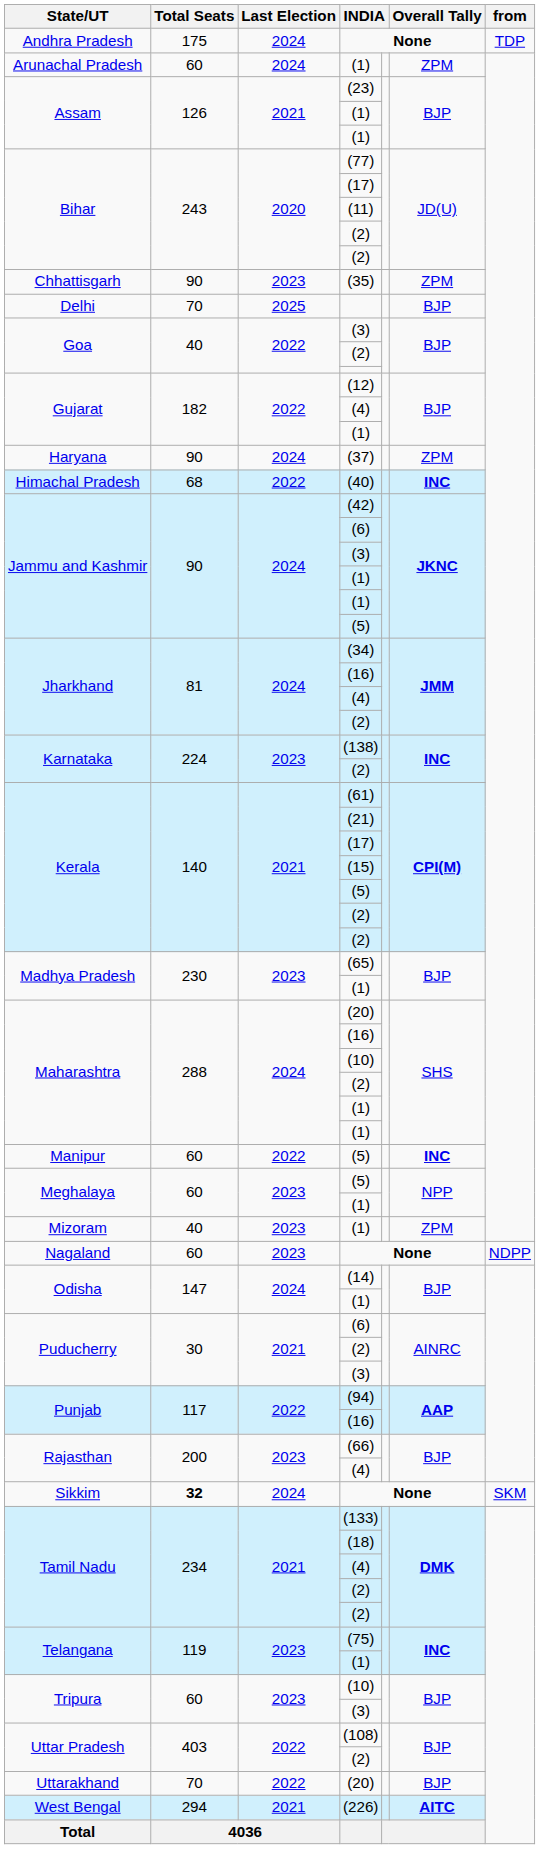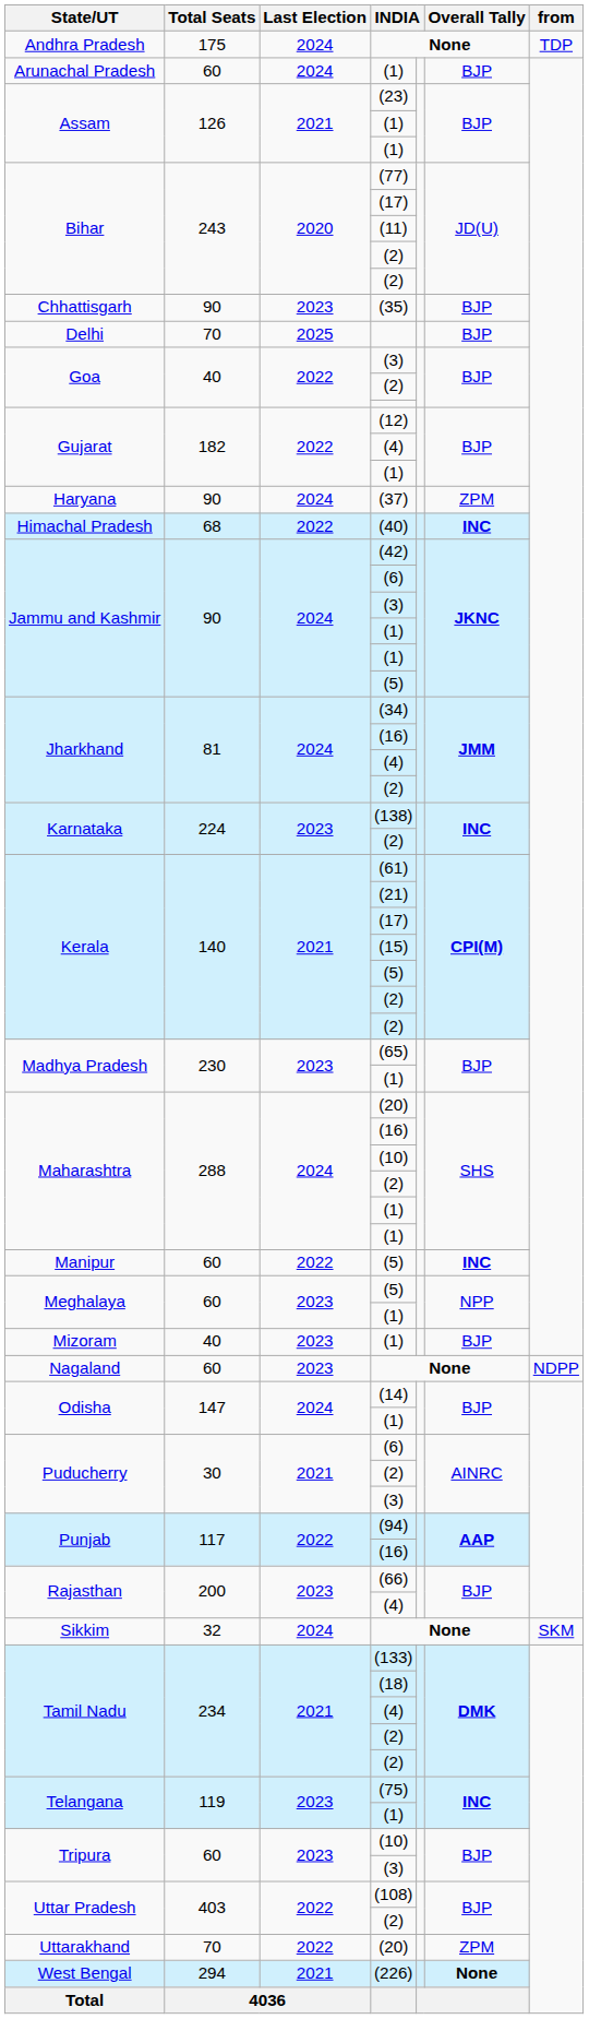 <table class="wikitable sortable" style="text-align:center">
 <tr>
 <th>State/UT</th>
 <th>Total Seats</th>
 <th>Last Election</th>
 <th Colspan=2>INDIA</th>
 <th>Overall Tally</th>
 <th> from</th>
 </tr>
 <tr>
 <td><a href='#'>Andhra Pradesh</a></td>
 <td>175</td>
 <td><a href='#'>2024</a></td>
 <td colspan="3"><strong>None</strong></td>
 <td><a href='#'>TDP</a></td>
 </tr>
 <tr>
 <td Rowspan=1><a href='#'>Arunachal Pradesh</a></td>
 <td Rowspan=1>60</td>
 <td Rowspan=1><a href='#'>2024</a></td>
 <td> (1)</td>
 <td Rowspan=1></td>
-<td><a href='#'>ZPM</a></td>
+<td Rowspan=1><a href='#'>BJP</a></td>
 </tr>
 <tr>
 <td Rowspan=3><a href='#'>Assam</a></td>
 <td Rowspan=3>126</td>
 <td Rowspan=3><a href='#'>2021</a></td>
 <td> (23)</td>
 <td rowspan=3></td>
 <td Rowspan=3><a href='#'>BJP</a></td>
 </tr>
 <tr>
 <td> (1)</td>
 </tr>
 <tr>
 <td> (1)</td>
 </tr>
 <tr>
 <td Rowspan=5><a href='#'>Bihar</a></td>
 <td Rowspan=5>243</td>
 <td Rowspan=5><a href='#'>2020</a></td>
 <td> (77)</td>
 <td Rowspan=5></td>
 <td Rowspan=5><a href='#'>JD(U)</a></td>
 </tr>
 <tr>
 <td> (17)</td>
 </tr>
 <tr>
 <td> (11)</td>
 </tr>
 <tr>
 <td> (2)</td>
 </tr>
 <tr>
 <td> (2)</td>
 </tr>
 <tr>
 <td><a href='#'>Chhattisgarh</a></td>
 <td>90</td>
 <td><a href='#'>2023</a></td>
 <td> (35)</td>
 <td></td>
-<td><a href='#'>ZPM</a></td>
+<td><a href='#'>BJP</a></td>
 </tr>
 <tr>
 <td><a href='#'>Delhi</a></td>
 <td>70</td>
 <td><a href='#'>2025</a></td>
 <td></td>
 <td></td>
 <td><a href='#'>BJP</a></td>
 </tr>
 <tr>
 <td rowspan=3><a href='#'>Goa</a></td>
 <td rowspan=3>40</td>
 <td rowspan=3><a href='#'>2022</a></td>
 <td> (3)</td>
 <td rowspan=3></td>
 <td rowspan=3><a href='#'>BJP</a></td>
 </tr>
 <tr>
 <td> (2)</td>
 </tr>
 <tr>
 <td></td>
 </tr>
 <tr>
 <td rowspan=3><a href='#'>Gujarat</a></td>
 <td rowspan=3>182</td>
 <td rowspan=3><a href='#'>2022</a></td>
 <td> (12)</td>
 <td rowspan=3></td>
 <td rowspan=3><a href='#'>BJP</a></td>
 </tr>
 <tr>
 <td> (4)</td>
 </tr>
 <tr>
 <td> (1)</td>
 </tr>
 <tr>
 <td><a href='#'>Haryana</a></td>
 <td>90</td>
 <td><a href='#'>2024</a></td>
 <td> (37)</td>
 <td></td>
 <td><a href='#'>ZPM</a></td>
 </tr>
 <tr scope="row"  style="text-align:center; background:#d0f0fd;">
 <td><a href='#'>Himachal Pradesh</a></td>
 <td>68</td>
 <td><a href='#'>2022</a></td>
 <td> (40)</td>
 <td></td>
 <td><strong><a href='#'>INC</a></strong></td>
 </tr>
 <tr scope="row"  style="text-align:center; background:#d0f0fd;">
 <td rowspan="6"><a href='#'>Jammu and Kashmir</a></td>
 <td rowspan="6">90</td>
 <td rowspan="6"><a href='#'>2024</a></td>
 <td> (42)</td>
 <td rowspan="6"></td>
 <td rowspan="6"><a href='#'><strong>JKNC</strong></a></td>
 </tr>
 <tr scope="row"  style="text-align:center; background:#d0f0fd;">
 <td> (6)</td>
 </tr>
 <tr scope="row"  style="text-align:center; background:#d0f0fd;">
 <td> (3)</td>
 </tr>
 <tr scope="row"  style="text-align:center; background:#d0f0fd;">
 <td> (1)</td>
 </tr>
 <tr scope="row"  style="text-align:center; background:#d0f0fd;">
 <td> (1)</td>
 </tr>
 <tr scope="row"  style="text-align:center; background:#d0f0fd;">
 <td> (5)</td>
 </tr>
 <tr scope="row"  style="text-align:center; background:#d0f0fd;">
 <td Rowspan=4><a href='#'>Jharkhand</a></td>
 <td Rowspan=4>81</td>
 <td Rowspan=4><a href='#'>2024</a></td>
 <td> (34)</td>
 <td Rowspan=4></td>
 <td Rowspan=4><strong><a href='#'>JMM</a></strong></td>
 </tr>
 <tr scope="row"  style="text-align:center; background:#d0f0fd;">
 <td> (16)</td>
 </tr>
 <tr scope="row"  style="text-align:center; background:#d0f0fd;">
 <td> (4)</td>
 </tr>
 <tr scope="row"  style="text-align:center; background:#d0f0fd;">
 <td> (2)</td>
 </tr>
 <tr scope="row"  style="text-align:center; background:#d0f0fd;">
 <td Rowspan=2><a href='#'>Karnataka</a></td>
 <td Rowspan=2>224</td>
 <td Rowspan=2><a href='#'>2023</a></td>
 <td> (138)</td>
 <td Rowspan=2></td>
 <td Rowspan=2><strong><a href='#'>INC</a></strong></td>
 </tr>
 <tr scope="row"  style="text-align:center; background:#d0f0fd;">
 <td> (2)</td>
 </tr>
 <tr scope="row"  style="text-align:center; background:#d0f0fd;">
 <td Rowspan=7><a href='#'>Kerala</a></td>
 <td Rowspan=7>140</td>
 <td Rowspan=7><a href='#'>2021</a></td>
 <td> (61)</td>
 <td Rowspan=7></td>
 <td Rowspan=7><strong><a href='#'>CPI(M)</a></strong></td>
 </tr>
 <tr scope="row"  style="text-align:center; background:#d0f0fd;">
 <td> (21)</td>
 </tr>
 <tr scope="row"  style="text-align:center; background:#d0f0fd;">
 <td> (17)</td>
 </tr>
 <tr scope="row"  style="text-align:center; background:#d0f0fd;">
 <td> (15)</td>
 </tr>
 <tr scope="row"  style="text-align:center; background:#d0f0fd;">
 <td> (5)</td>
 </tr>
 <tr scope="row"  style="text-align:center; background:#d0f0fd;">
 <td> (2)</td>
 </tr>
 <tr scope="row"  style="text-align:center; background:#d0f0fd;">
 <td> (2)</td>
 </tr>
 <tr>
 <td rowspan=2><a href='#'>Madhya Pradesh</a></td>
 <td rowspan=2>230</td>
 <td rowspan=2><a href='#'>2023</a></td>
 <td> (65)</td>
 <td rowspan=2></td>
 <td rowspan=2><a href='#'>BJP</a></td>
 </tr>
 <tr>
 <td> (1)</td>
 </tr>
 <tr>
 <td rowspan="6"><a href='#'>Maharashtra</a></td>
 <td rowspan="6">288</td>
 <td rowspan="6"><a href='#'>2024</a></td>
 <td> (20)</td>
 <td rowspan="6"></td>
 <td rowspan="6"><a href='#'>SHS</a></td>
 </tr>
 <tr>
 <td> (16)</td>
 </tr>
 <tr>
 <td> (10)</td>
 </tr>
 <tr>
 <td> (2)</td>
 </tr>
 <tr>
 <td> (1)</td>
 </tr>
 <tr>
 <td> (1)</td>
 </tr>
 <tr>
 <td><a href='#'>Manipur</a></td>
 <td>60</td>
 <td><a href='#'>2022</a></td>
 <td> (5)</td>
 <td></td>
 <td><strong><a href='#'>INC</a></strong></td>
 </tr>
 <tr>
 <td rowspan="2"><a href='#'>Meghalaya</a></td>
 <td rowspan="2">60</td>
 <td rowspan="2"><a href='#'>2023</a></td>
 <td> (5)</td>
 <td rowspan="2"></td>
 <td rowspan="2"><a href='#'>NPP</a></td>
 </tr>
 <tr>
 <td> (1)</td>
 </tr>
 <tr>
 <td><a href='#'>Mizoram</a></td>
 <td>40</td>
 <td><a href='#'>2023</a></td>
 <td> (1)</td>
 <td></td>
-<td><a href='#'>ZPM</a></td>
+<td><a href='#'>BJP</a></td>
 </tr>
 <tr>
 <td><a href='#'>Nagaland</a></td>
 <td>60</td>
 <td><a href='#'>2023</a></td>
 <td colspan="3"><strong>None</strong></td>
 <td><a href='#'>NDPP</a></td>
 </tr>
 <tr>
 <td rowspan="2"><a href='#'>Odisha</a></td>
 <td rowspan="2">147</td>
 <td rowspan="2"><a href='#'>2024</a></td>
 <td> (14)</td>
 <td rowspan="2"></td>
 <td rowspan="2"><a href='#'>BJP</a></td>
 </tr>
 <tr>
 <td> (1)</td>
 </tr>
 <tr>
 <td Rowspan=3><a href='#'>Puducherry</a></td>
 <td Rowspan=3>30</td>
 <td Rowspan=3><a href='#'>2021</a></td>
 <td> (6)</td>
 <td Rowspan=3></td>
 <td Rowspan=3><a href='#'>AINRC</a></td>
 </tr>
 <tr>
 <td> (2)</td>
 </tr>
 <tr>
 <td> (3)</td>
 </tr>
 <tr scope="row"  style="text-align:center; background:#d0f0fd;">
 <td rowspan="2"><a href='#'>Punjab</a></td>
 <td rowspan="2">117</td>
 <td rowspan="2"><a href='#'>2022</a></td>
 <td> (94)</td>
 <td rowspan="2"></td>
 <td rowspan="2"><strong><a href='#'>AAP</a></strong></td>
 </tr>
 <tr scope="row"  style="text-align:center; background:#d0f0fd;">
 <td> (16)</td>
 </tr>
 <tr>
 <td Rowspan=2><a href='#'>Rajasthan</a></td>
 <td Rowspan=2>200</td>
 <td Rowspan=2><a href='#'>2023</a></td>
 <td> (66)</td>
 <td Rowspan=2></td>
 <td Rowspan=2><a href='#'>BJP</a></td>
 </tr>
 <tr>
 <td> (4)</td>
 </tr>
 <tr>
 <td><a href='#'>Sikkim</a></td>
-<td><strong>32</strong></td>
+<td>32</td>
 <td><a href='#'>2024</a></td>
 <td colspan="3"><strong>None</strong></td>
 <td><a href='#'>SKM</a></td>
 </tr>
 <tr scope="row"  style="text-align:center; background:#d0f0fd;">
 <td Rowspan=5><a href='#'>Tamil Nadu</a></td>
 <td Rowspan=5>234</td>
 <td Rowspan=5><a href='#'>2021</a></td>
 <td> (133)</td>
 <td Rowspan=5></td>
 <td Rowspan=5><strong><a href='#'>DMK</a></strong></td>
 </tr>
 <tr scope="row"  style="text-align:center; background:#d0f0fd;">
 <td> (18)</td>
 </tr>
 <tr scope="row"  style="text-align:center; background:#d0f0fd;">
 <td> (4)</td>
 </tr>
 <tr scope="row"  style="text-align:center; background:#d0f0fd;">
 <td> (2)</td>
 </tr>
 <tr scope="row"  style="text-align:center; background:#d0f0fd;">
 <td> (2)</td>
 </tr>
 <tr scope="row"  style="text-align:center; background:#d0f0fd;">
 <td Rowspan=2><a href='#'>Telangana</a></td>
 <td Rowspan=2>119</td>
 <td Rowspan=2><a href='#'>2023</a></td>
 <td> (75)</td>
 <td Rowspan=2></td>
 <td Rowspan=2><strong><a href='#'>INC</a></strong></td>
 </tr>
 <tr scope="row"  style="text-align:center; background:#d0f0fd;">
 <td> (1)</td>
 </tr>
 <tr>
 <td Rowspan=2><a href='#'>Tripura</a></td>
 <td Rowspan=2>60</td>
 <td Rowspan=2><a href='#'>2023</a></td>
 <td> (10)</td>
 <td Rowspan=2></td>
 <td Rowspan=2><a href='#'>BJP</a></td>
 </tr>
 <tr>
 <td> (3)</td>
 </tr>
 <tr>
 <td rowspan="2"><a href='#'>Uttar Pradesh</a></td>
 <td rowspan="2">403</td>
 <td rowspan="2"><a href='#'>2022</a></td>
 <td> (108)</td>
 <td rowspan="2"></td>
 <td rowspan="2"><a href='#'>BJP</a></td>
 </tr>
 <tr>
 <td> (2)</td>
 </tr>
 <tr>
 <td><a href='#'>Uttarakhand</a></td>
 <td>70</td>
 <td><a href='#'>2022</a></td>
 <td> (20)</td>
 <td></td>
-<td><a href='#'>BJP</a></td>
+<td><a href='#'>ZPM</a></td>
 </tr>
 <tr scope="row"  style="text-align:center; background:#d0f0fd;">
 <td><a href='#'>West Bengal</a></td>
 <td>294</td>
 <td><a href='#'>2021</a></td>
 <td> (226)</td>
 <td></td>
-<td><strong><a href='#'>AITC</a></strong></td>
+<td><strong>None</strong></td>
 </tr>
 <tr>
 <th>Total</th>
 <th colspan="2">4036</th>
 <th></th>
 <th colspan="2"></th>
 </tr>
 </table>
